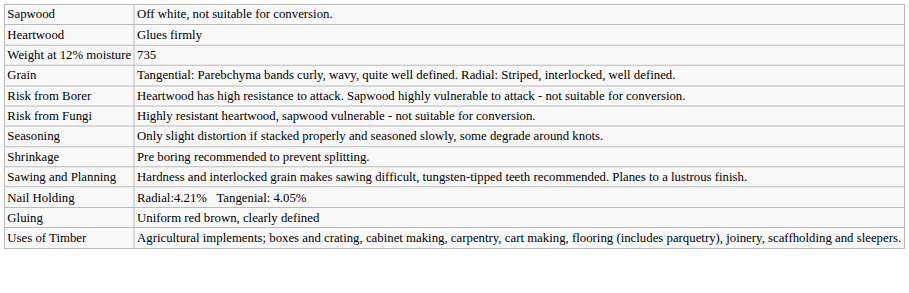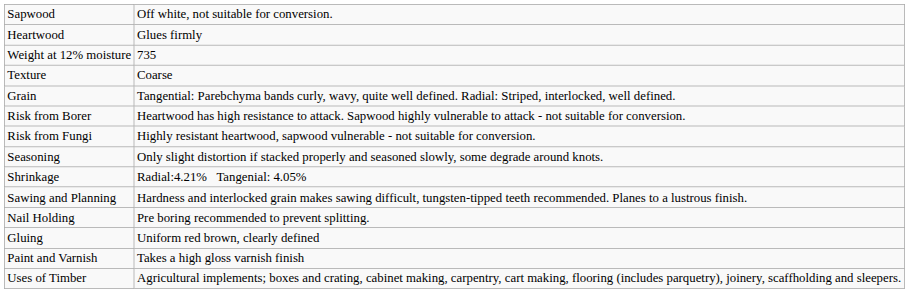 <table class="wikitable">
 <tr>
 <td>Sapwood</td>
 <td>Off white, not suitable for  conversion.</td>
 </tr>
 <tr>
 <td>Heartwood</td>
 <td>Glues firmly</td>
 </tr>
 <tr>
 <td>Weight at 12% moisture</td>
 <td>735</td>
+</tr>
+<tr>
+<td>Texture</td>
+<td>Coarse</td>
 </tr>
 <tr>
 <td>Grain</td>
 <td>Tangential: Parebchyma  bands curly, wavy, quite well defined. Radial: Striped, interlocked, well  defined.</td>
 </tr>
 <tr>
 <td>Risk from Borer</td>
 <td>Heartwood has high  resistance to attack. Sapwood highly vulnerable to attack - not suitable for  conversion.</td>
 </tr>
 <tr>
 <td>Risk from Fungi</td>
 <td>Highly resistant heartwood,  sapwood vulnerable - not suitable for conversion.</td>
 </tr>
 <tr>
 <td>Seasoning</td>
 <td>Only slight distortion if  stacked properly and seasoned slowly, some degrade around knots.</td>
 </tr>
 <tr>
 <td>Shrinkage</td>
-<td>Pre boring recommended to  prevent splitting.</td>
+<td>Radial:4.21%   Tangenial: 4.05%</td>
 </tr>
 <tr>
 <td>Sawing and Planning</td>
 <td>Hardness and interlocked  grain makes sawing difficult, tungsten-tipped teeth recommended. Planes to a  lustrous finish.</td>
 </tr>
 <tr>
 <td>Nail Holding</td>
-<td>Radial:4.21%   Tangenial: 4.05%</td>
+<td>Pre boring recommended to  prevent splitting.</td>
 </tr>
 <tr>
 <td>Gluing</td>
 <td>Uniform red brown, clearly  defined</td>
 </tr>
 <tr>
+<td>Paint and Varnish</td>
+<td>Takes a high gloss varnish  finish</td>
+</tr>
+<tr>
 <td>Uses of Timber</td>
 <td>Agricultural implements;  boxes and crating, cabinet making, carpentry, cart making, flooring (includes  parquetry), joinery, scaffholding and sleepers.</td>
 </tr>
 </table>
